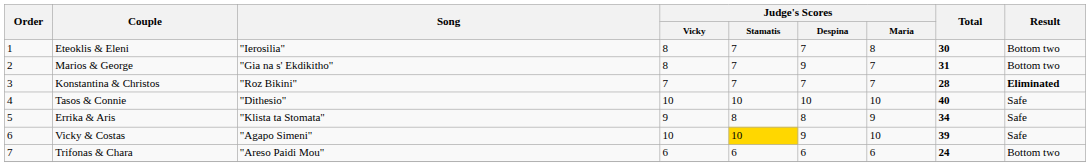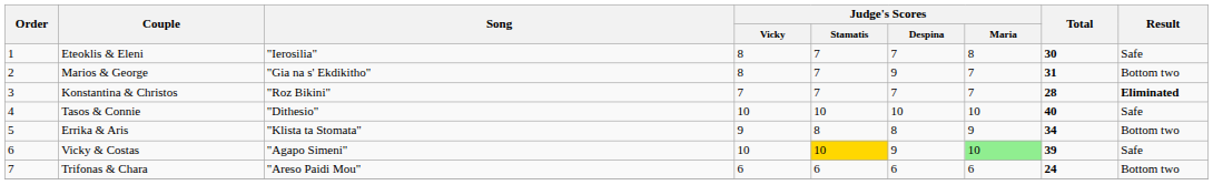 <table class="wikitable sortable center">
 <tr>
 <th rowspan="2" style="width: 4em">Order</th>
 <th rowspan="2" style="width: 17em">Couple</th>
 <th rowspan="2" style="width: 40em">Song</th>
 <th colspan="4">Judge's Scores</th>
 <th rowspan="2" style="width: 6em">Total</th>
 <th rowspan="2" style="width: 7em">Result</th>
 </tr>
 <tr>
 <th style="width: 6em"><small>Vicky</small></th>
 <th style="width: 6em"><small>Stamatis</small></th>
 <th style="width: 6em"><small>Despina</small></th>
 <th style="width: 6em"><small>Maria</small></th>
 </tr>
 <tr>
 <td>1</td>
 <td>Eteoklis & Eleni</td>
 <td>"Ierosilia"</td>
 <td>8</td>
 <td>7</td>
 <td>7</td>
 <td>8</td>
 <td><strong>30</strong></td>
-<td>Bottom two</td>
+<td>Safe</td>
 </tr>
 <tr>
 <td>2</td>
 <td>Marios & George</td>
 <td>"Gia na s' Ekdikitho"</td>
 <td>8</td>
 <td>7</td>
 <td>9</td>
 <td>7</td>
 <td><strong>31</strong></td>
 <td>Bottom two</td>
 </tr>
 <tr>
 <td>3</td>
 <td>Konstantina & Christos</td>
 <td>"Roz Bikini"</td>
 <td>7</td>
 <td>7</td>
 <td>7</td>
 <td>7</td>
 <td><strong>28</strong></td>
 <td><strong>Eliminated</strong></td>
 </tr>
 <tr>
 <td>4</td>
 <td>Tasos & Connie</td>
 <td>"Dithesio"</td>
 <td>10</td>
 <td>10</td>
 <td>10</td>
 <td>10</td>
 <td><strong>40</strong></td>
 <td>Safe</td>
 </tr>
 <tr>
 <td>5</td>
 <td>Errika & Aris</td>
 <td>"Klista ta Stomata"</td>
 <td>9</td>
 <td>8</td>
 <td>8</td>
 <td>9</td>
 <td><strong>34</strong></td>
-<td>Safe</td>
+<td>Bottom two</td>
 </tr>
 <tr>
 <td>6</td>
 <td>Vicky & Costas</td>
 <td>"Agapo Simeni"</td>
 <td>10</td>
 <td style="background: gold;">10</td>
 <td>9</td>
-<td>10</td>
+<td style="background: lightgreen;">10</td>
 <td><strong>39</strong></td>
 <td>Safe</td>
 </tr>
 <tr>
 <td>7</td>
 <td>Trifonas & Chara</td>
 <td>"Areso Paidi Mou"</td>
 <td>6</td>
 <td>6</td>
 <td>6</td>
 <td>6</td>
 <td><strong>24</strong></td>
 <td>Bottom two</td>
 </tr>
 <tr>
 </tr>
 </table>
